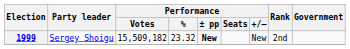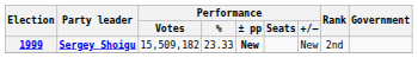 <table class=wikitable style=text-align:center>
 <tr>
 <th rowspan="2">Election</th>
 <th rowspan="2">Party leader</th>
 <th colspan="5" scope="col">Performance</th>
 <th rowspan="2">Rank</th>
 <th rowspan="2">Government</th>
 </tr>
 <tr>
 <th>Votes</th>
 <th>%</th>
 <th>± pp</th>
 <th>Seats</th>
 <th>+/–</th>
 </tr>
 <tr>
 <th><a href='#'>1999</a></th>
-<td><a href='#'>Sergey Shoigu</a></td>
+<td><strong><a href='#'>Sergey Shoigu</a></strong></td>
 <td>15,509,182</td>
-<td>23.32</td>
+<td>23.33</td>
 <td><strong>New</strong></td>
 <td></td>
 <td>New</td>
 <td>2nd</td>
 <td></td>
 </tr>
 <tr>
 </tr>
 </table>
